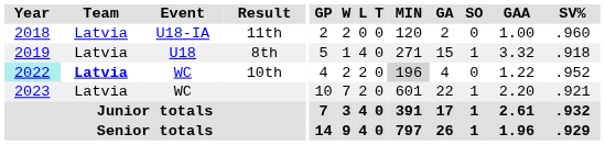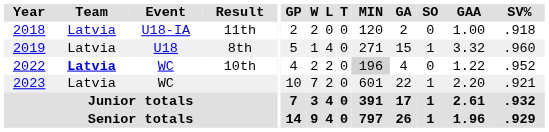 <table border="0" cellpadding="1" cellspacing="0" ID="Table3" style="text-align:center; width:40em;">
 <tr bgcolor="#e0e0e0">
 <th>Year</th>
 <th>Team</th>
 <th>Event</th>
 <th>Result</th>
 <th rowspan="99" bgcolor="#ffffff"></th>
 <th>GP</th>
 <th>W</th>
 <th>L</th>
 <th>T</th>
 <th>MIN</th>
 <th>GA</th>
 <th>SO</th>
 <th>GAA</th>
 <th>SV%</th>
 </tr>
 <tr>
 <td><a href='#'>2018</a></td>
 <td><a href='#'>Latvia</a></td>
 <td><a href='#'>U18-IA</a></td>
 <td>11th</td>
 <td>2</td>
 <td>2</td>
 <td>0</td>
 <td>0</td>
 <td>120</td>
 <td>2</td>
 <td>0</td>
 <td>1.00</td>
-<td>.960</td>
+<td>.918</td>
 </tr>
 <tr bgcolor="#f0f0f0">
 <td><a href='#'>2019</a></td>
 <td>Latvia</td>
 <td><a href='#'>U18</a></td>
 <td>8th</td>
 <td>5</td>
 <td>1</td>
 <td>4</td>
 <td>0</td>
 <td>271</td>
 <td>15</td>
 <td>1</td>
 <td>3.32</td>
-<td>.918</td>
+<td>.960</td>
 </tr>
 <tr>
-<td style="background: paleturquoise;"><a href='#'>2022</a></td>
+<td><a href='#'>2022</a></td>
 <td><strong><a href='#'>Latvia</a></strong></td>
 <td><a href='#'>WC</a></td>
 <td>10th</td>
 <td>4</td>
 <td>2</td>
 <td>2</td>
 <td>0</td>
 <td style="background: lightgrey;">196</td>
 <td>4</td>
 <td>0</td>
 <td>1.22</td>
 <td>.952</td>
 </tr>
 <tr bgcolor="#f0f0f0">
 <td><a href='#'>2023</a></td>
 <td>Latvia</td>
 <td>WC</td>
 <td></td>
 <td>10</td>
 <td>7</td>
 <td>2</td>
 <td>0</td>
 <td>601</td>
 <td>22</td>
 <td>1</td>
 <td>2.20</td>
 <td>.921</td>
 </tr>
 <tr bgcolor="#e0e0e0">
 <th colspan="4">Junior totals</th>
 <th>7</th>
 <th>3</th>
 <th>4</th>
 <th>0</th>
 <th>391</th>
 <th>17</th>
 <th>1</th>
 <th>2.61</th>
 <th>.932</th>
 </tr>
 <tr bgcolor="#e0e0e0">
 <th colspan="4">Senior totals</th>
 <th>14</th>
 <th>9</th>
 <th>4</th>
 <th>0</th>
 <th>797</th>
 <th>26</th>
 <th>1</th>
 <th>1.96</th>
 <th>.929</th>
 </tr>
 </table>
